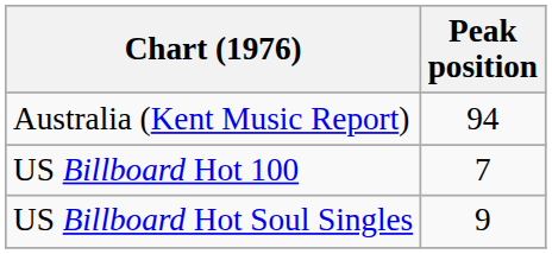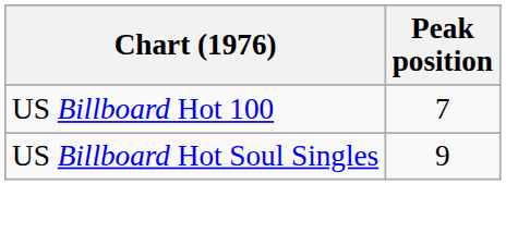 <table class="wikitable sortable">
 <tr>
 <th>Chart (1976)</th>
 <th>Peak<br>position</th>
-</tr>
-<tr>
-<td>Australia (<a href='#'>Kent Music Report</a>)</td>
-<td align="center">94</td>
 </tr>
 <tr>
 <td>US <a href='#'><em>Billboard</em> Hot 100</a></td>
 <td align="center">7</td>
 </tr>
 <tr>
 <td>US <a href='#'><em>Billboard</em> Hot Soul Singles</a></td>
 <td align="center">9</td>
 </tr>
 </table>
